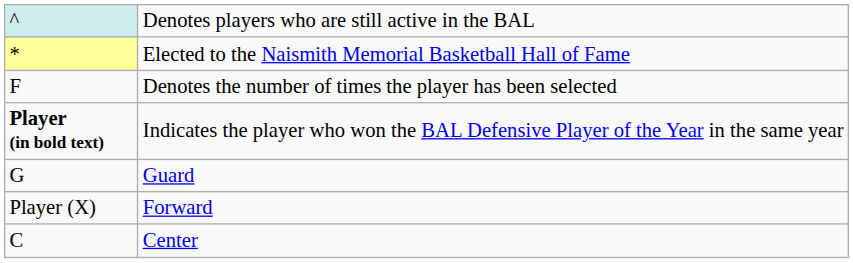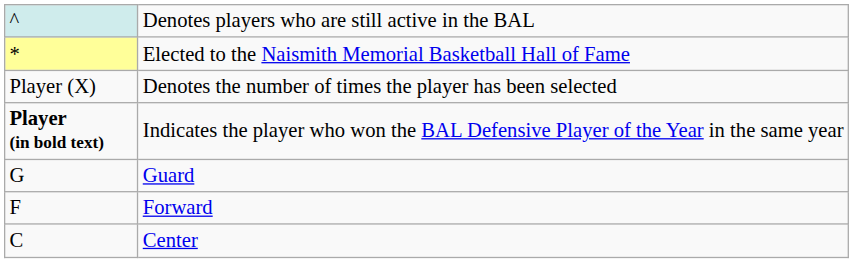 <table class="wikitable sortable">
 <tr>
 <td style="background-color:#CFECEC; border:1px solid #aaaaaa; width:6em">^</td>
 <td>Denotes players who are still active in the BAL</td>
 </tr>
 <tr>
 <td style="background-color:#FFFF99; border:1px solid #aaaaaa; width:6em">*</td>
 <td>Elected to the <a href='#'>Naismith Memorial Basketball Hall of Fame</a></td>
 </tr>
 <tr>
-<td>F</td>
+<td>Player (X)</td>
 <td>Denotes the number of times the player has been selected</td>
 </tr>
 <tr>
 <td><strong>Player<br><small>(in bold text)</small></strong></td>
 <td>Indicates the player who won the <a href='#'>BAL Defensive Player of the Year</a> in the same year</td>
 </tr>
 <tr>
 <td>G</td>
 <td><a href='#'>Guard</a></td>
 </tr>
 <tr>
-<td>Player (X)</td>
+<td>F</td>
 <td><a href='#'>Forward</a></td>
 </tr>
 <tr>
 <td>C</td>
 <td><a href='#'>Center</a></td>
 </tr>
 </table>
